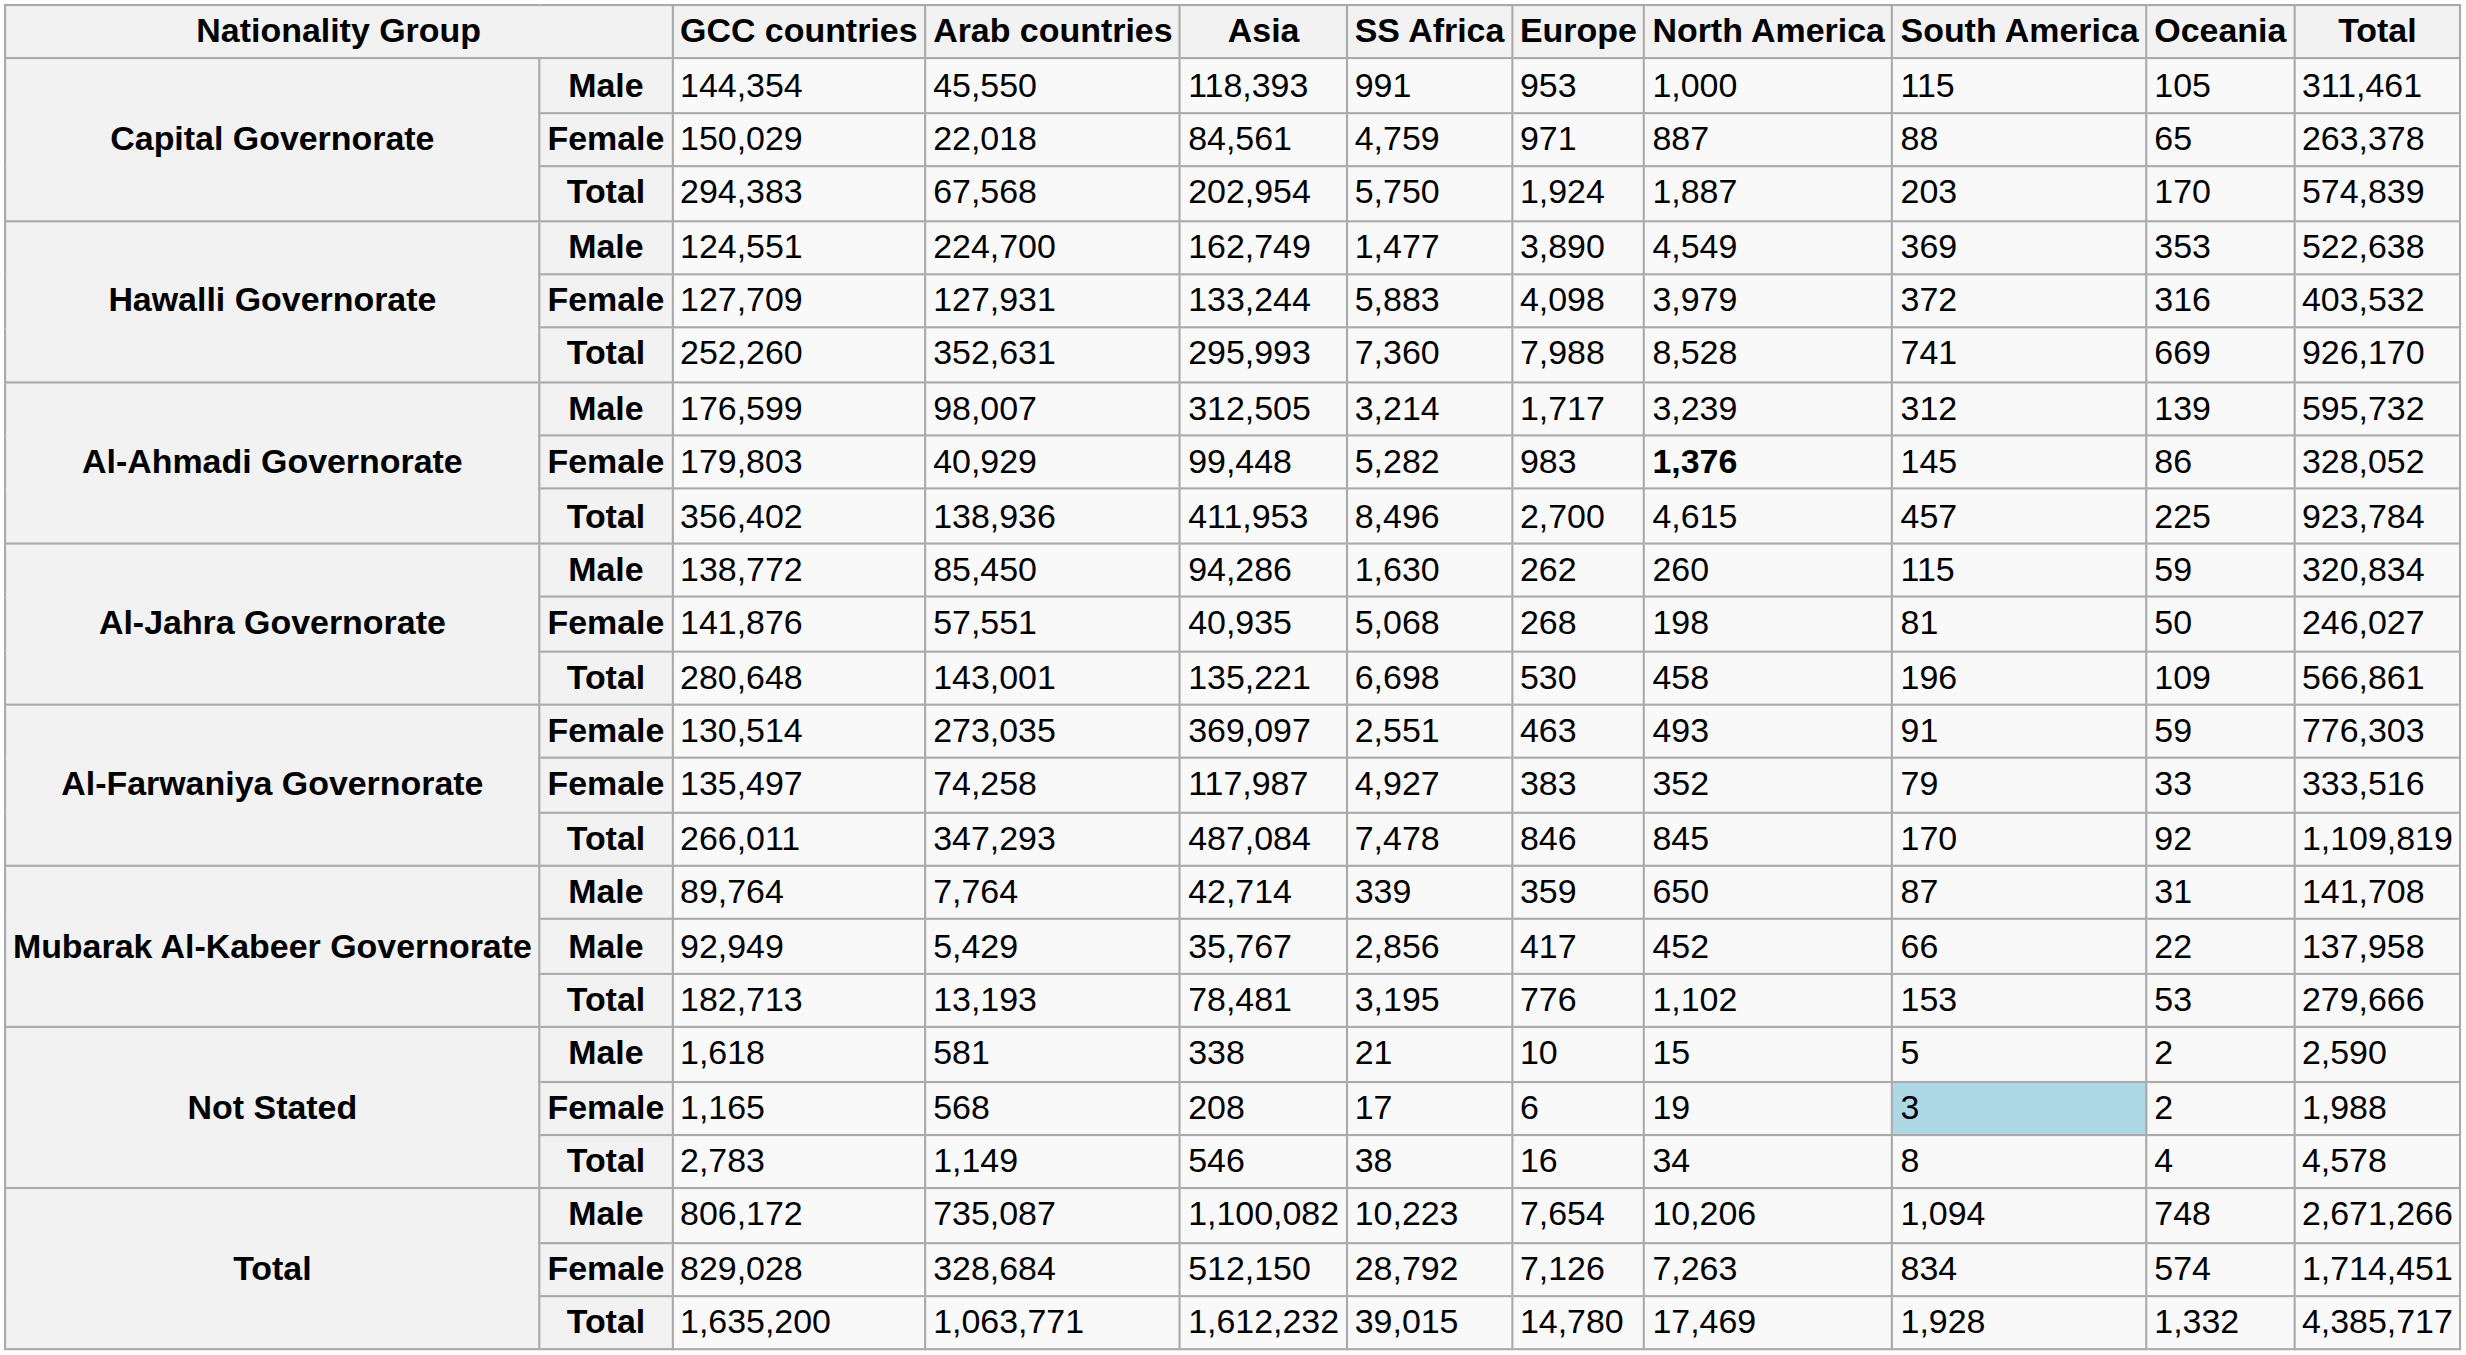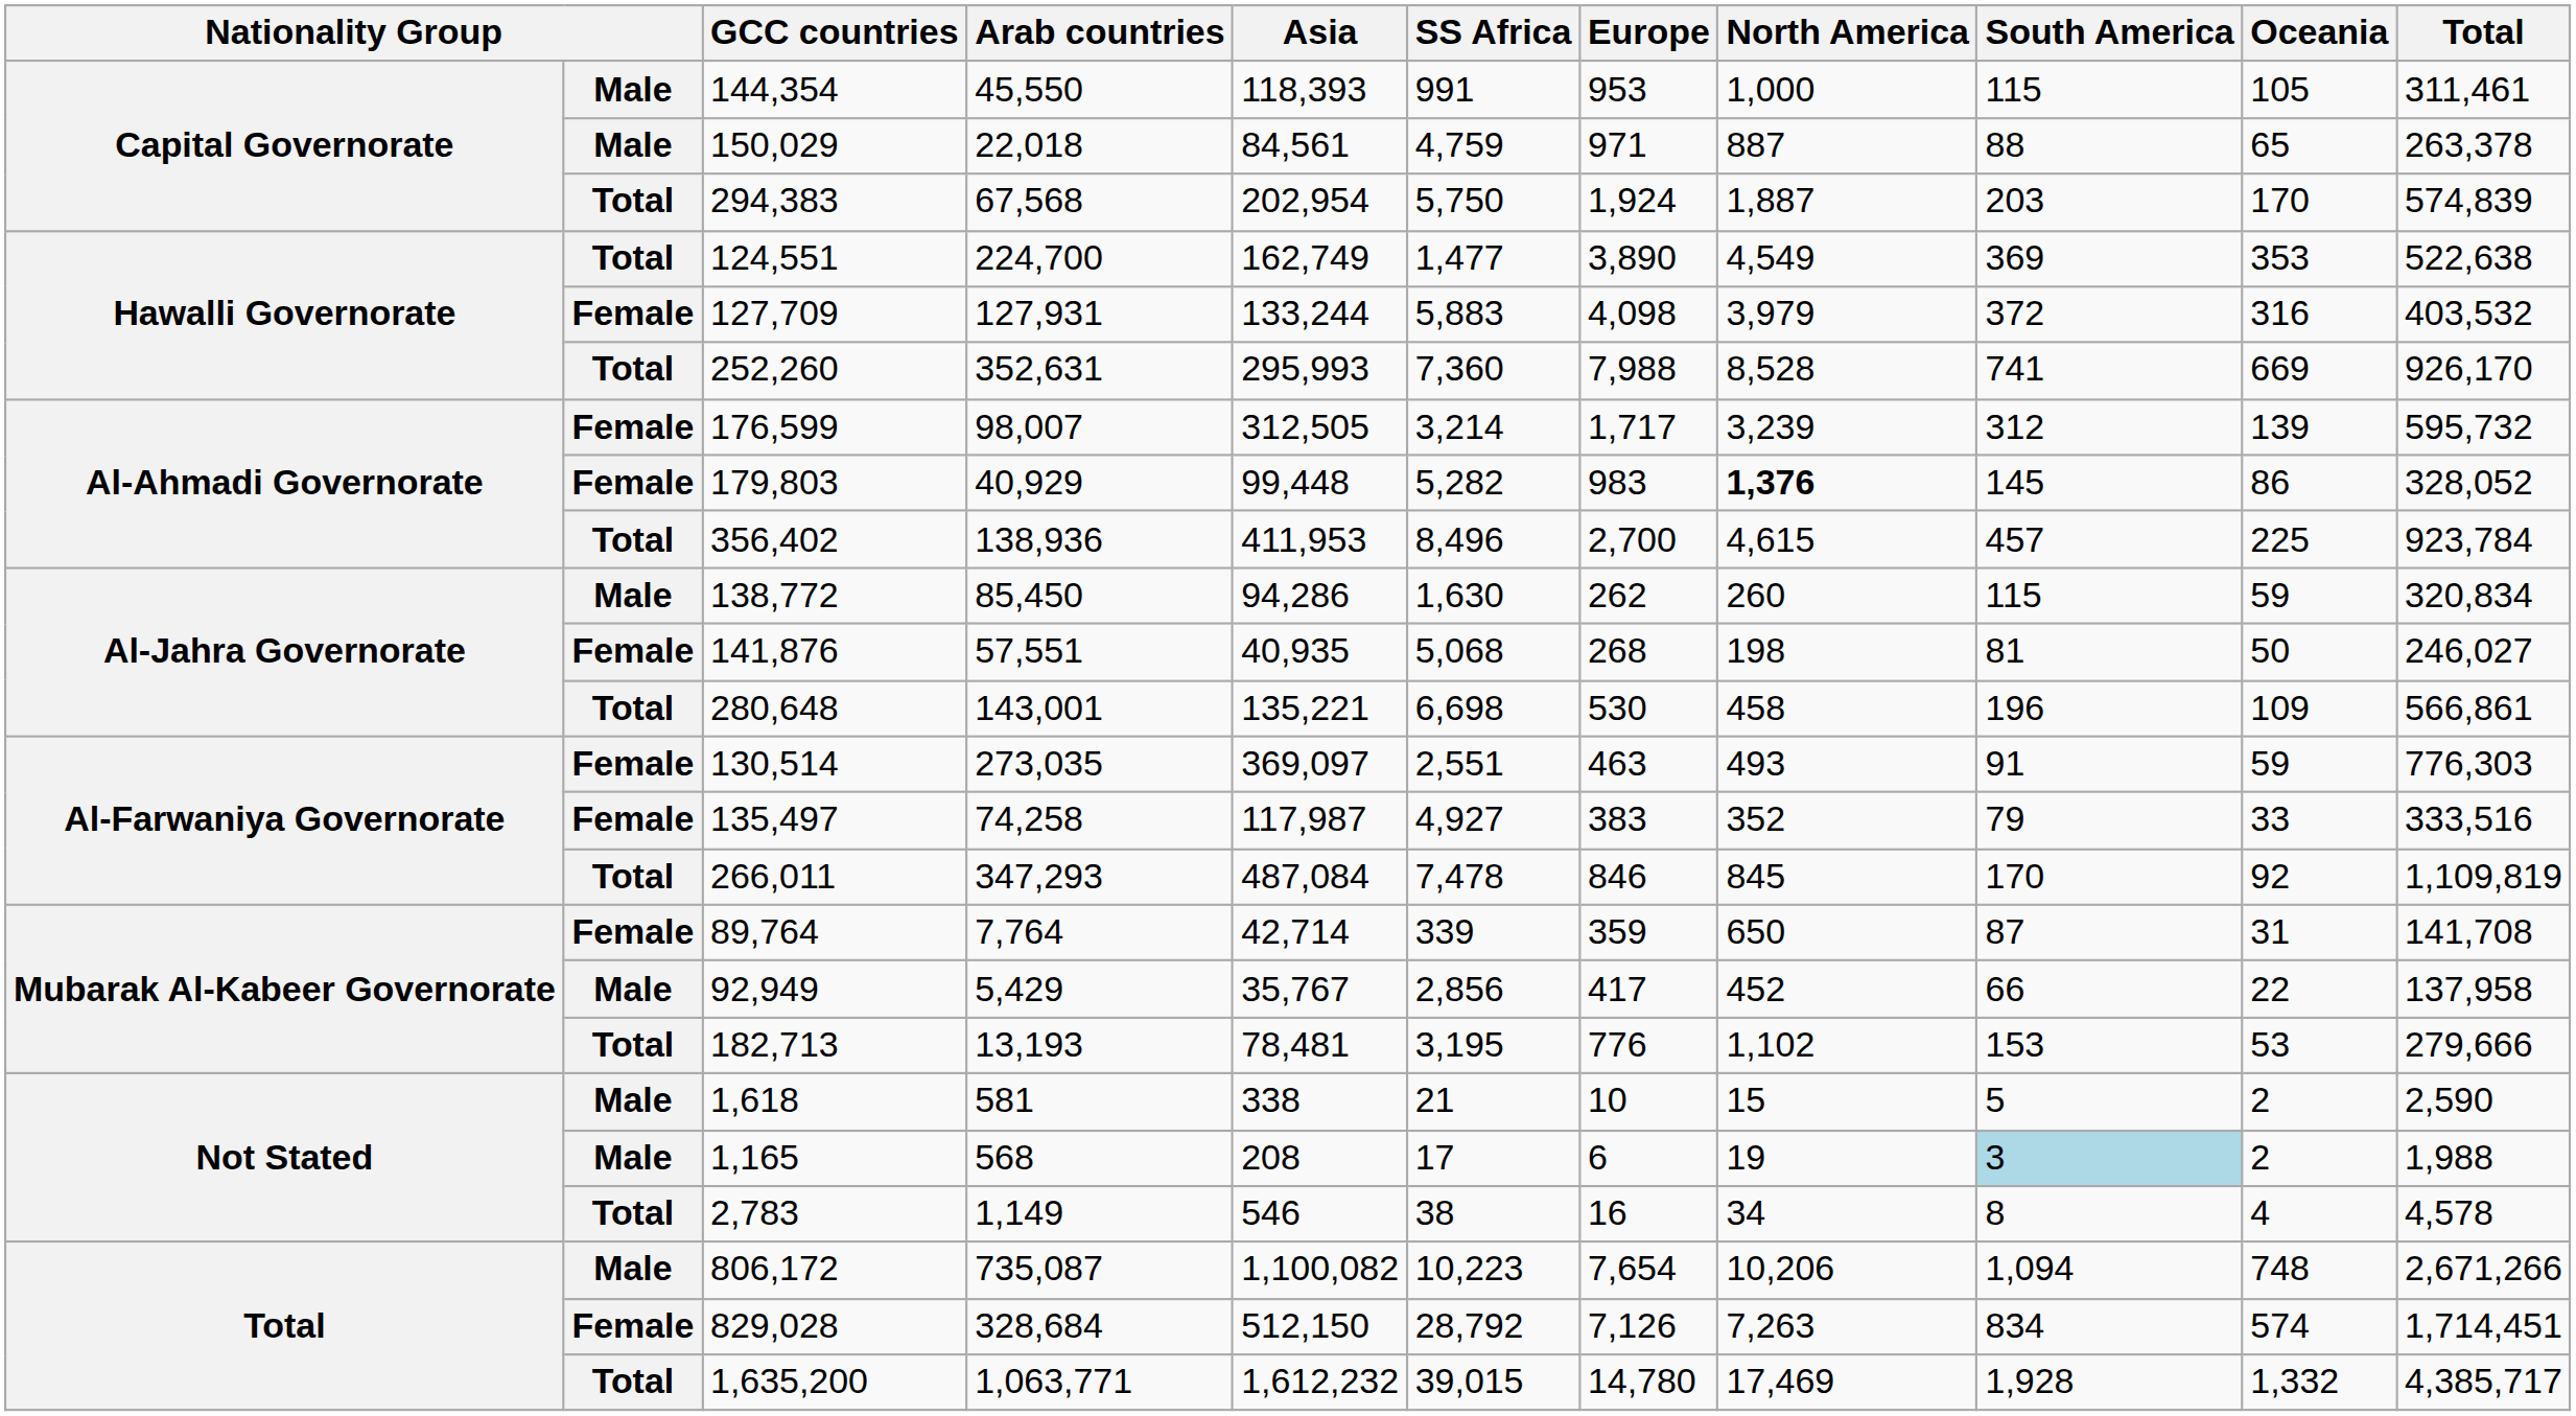 <table class="wikitable classable sortable">
 <tr>
 <th colspan="2">Nationality Group</th>
 <th>GCC countries</th>
 <th>Arab countries</th>
 <th>Asia</th>
 <th>SS Africa</th>
 <th>Europe</th>
 <th>North America</th>
 <th>South America</th>
 <th>Oceania</th>
 <th>Total</th>
 </tr>
 <tr>
 <th rowspan="3">Capital Governorate</th>
 <th>Male</th>
 <td>144,354</td>
 <td>45,550</td>
 <td>118,393</td>
 <td>991</td>
 <td>953</td>
 <td>1,000</td>
 <td>115</td>
 <td>105</td>
 <td>311,461</td>
 </tr>
 <tr>
-<th>Female</th>
+<th>Male</th>
 <td>150,029</td>
 <td>22,018</td>
 <td>84,561</td>
 <td>4,759</td>
 <td>971</td>
 <td>887</td>
 <td>88</td>
 <td>65</td>
 <td>263,378</td>
 </tr>
 <tr>
 <th>Total</th>
 <td>294,383</td>
 <td>67,568</td>
 <td>202,954</td>
 <td>5,750</td>
 <td>1,924</td>
 <td>1,887</td>
 <td>203</td>
 <td>170</td>
 <td>574,839</td>
 </tr>
 <tr>
 <th rowspan="3">Hawalli Governorate</th>
-<th>Male</th>
+<th>Total</th>
 <td>124,551</td>
 <td>224,700</td>
 <td>162,749</td>
 <td>1,477</td>
 <td>3,890</td>
 <td>4,549</td>
 <td>369</td>
 <td>353</td>
 <td>522,638</td>
 </tr>
 <tr>
 <th>Female</th>
 <td>127,709</td>
 <td>127,931</td>
 <td>133,244</td>
 <td>5,883</td>
 <td>4,098</td>
 <td>3,979</td>
 <td>372</td>
 <td>316</td>
 <td>403,532</td>
 </tr>
 <tr>
 <th>Total</th>
 <td>252,260</td>
 <td>352,631</td>
 <td>295,993</td>
 <td>7,360</td>
 <td>7,988</td>
 <td>8,528</td>
 <td>741</td>
 <td>669</td>
 <td>926,170</td>
 </tr>
 <tr>
 <th rowspan="3">Al-Ahmadi Governorate</th>
-<th>Male</th>
+<th>Female</th>
 <td>176,599</td>
 <td>98,007</td>
 <td>312,505</td>
 <td>3,214</td>
 <td>1,717</td>
 <td>3,239</td>
 <td>312</td>
 <td>139</td>
 <td>595,732</td>
 </tr>
 <tr>
 <th>Female</th>
 <td>179,803</td>
 <td>40,929</td>
 <td>99,448</td>
 <td>5,282</td>
 <td>983</td>
 <td><strong>1,376</strong></td>
 <td>145</td>
 <td>86</td>
 <td>328,052</td>
 </tr>
 <tr>
 <th>Total</th>
 <td>356,402</td>
 <td>138,936</td>
 <td>411,953</td>
 <td>8,496</td>
 <td>2,700</td>
 <td>4,615</td>
 <td>457</td>
 <td>225</td>
 <td>923,784</td>
 </tr>
 <tr>
 <th rowspan="3">Al-Jahra Governorate</th>
 <th>Male</th>
 <td>138,772</td>
 <td>85,450</td>
 <td>94,286</td>
 <td>1,630</td>
 <td>262</td>
 <td>260</td>
 <td>115</td>
 <td>59</td>
 <td>320,834</td>
 </tr>
 <tr>
 <th>Female</th>
 <td>141,876</td>
 <td>57,551</td>
 <td>40,935</td>
 <td>5,068</td>
 <td>268</td>
 <td>198</td>
 <td>81</td>
 <td>50</td>
 <td>246,027</td>
 </tr>
 <tr>
 <th>Total</th>
 <td>280,648</td>
 <td>143,001</td>
 <td>135,221</td>
 <td>6,698</td>
 <td>530</td>
 <td>458</td>
 <td>196</td>
 <td>109</td>
 <td>566,861</td>
 </tr>
 <tr>
 <th rowspan="3">Al-Farwaniya Governorate</th>
 <th>Female</th>
 <td>130,514</td>
 <td>273,035</td>
 <td>369,097</td>
 <td>2,551</td>
 <td>463</td>
 <td>493</td>
 <td>91</td>
 <td>59</td>
 <td>776,303</td>
 </tr>
 <tr>
 <th>Female</th>
 <td>135,497</td>
 <td>74,258</td>
 <td>117,987</td>
 <td>4,927</td>
 <td>383</td>
 <td>352</td>
 <td>79</td>
 <td>33</td>
 <td>333,516</td>
 </tr>
 <tr>
 <th>Total</th>
 <td>266,011</td>
 <td>347,293</td>
 <td>487,084</td>
 <td>7,478</td>
 <td>846</td>
 <td>845</td>
 <td>170</td>
 <td>92</td>
 <td>1,109,819</td>
 </tr>
 <tr>
 <th rowspan="3">Mubarak Al-Kabeer Governorate</th>
-<th>Male</th>
+<th>Female</th>
 <td>89,764</td>
 <td>7,764</td>
 <td>42,714</td>
 <td>339</td>
 <td>359</td>
 <td>650</td>
 <td>87</td>
 <td>31</td>
 <td>141,708</td>
 </tr>
 <tr>
 <th>Male</th>
 <td>92,949</td>
 <td>5,429</td>
 <td>35,767</td>
 <td>2,856</td>
 <td>417</td>
 <td>452</td>
 <td>66</td>
 <td>22</td>
 <td>137,958</td>
 </tr>
 <tr>
 <th>Total</th>
 <td>182,713</td>
 <td>13,193</td>
 <td>78,481</td>
 <td>3,195</td>
 <td>776</td>
 <td>1,102</td>
 <td>153</td>
 <td>53</td>
 <td>279,666</td>
 </tr>
 <tr>
 <th rowspan="3">Not Stated</th>
 <th>Male</th>
 <td>1,618</td>
 <td>581</td>
 <td>338</td>
 <td>21</td>
 <td>10</td>
 <td>15</td>
 <td>5</td>
 <td>2</td>
 <td>2,590</td>
 </tr>
 <tr>
-<th>Female</th>
+<th>Male</th>
 <td>1,165</td>
 <td>568</td>
 <td>208</td>
 <td>17</td>
 <td>6</td>
 <td>19</td>
 <td style="background: lightblue;">3</td>
 <td>2</td>
 <td>1,988</td>
 </tr>
 <tr>
 <th>Total</th>
 <td>2,783</td>
 <td>1,149</td>
 <td>546</td>
 <td>38</td>
 <td>16</td>
 <td>34</td>
 <td>8</td>
 <td>4</td>
 <td>4,578</td>
 </tr>
 <tr>
 <th rowspan="3">Total</th>
 <th>Male</th>
 <td>806,172</td>
 <td>735,087</td>
 <td>1,100,082</td>
 <td>10,223</td>
 <td>7,654</td>
 <td>10,206</td>
 <td>1,094</td>
 <td>748</td>
 <td>2,671,266</td>
 </tr>
 <tr>
 <th>Female</th>
 <td>829,028</td>
 <td>328,684</td>
 <td>512,150</td>
 <td>28,792</td>
 <td>7,126</td>
 <td>7,263</td>
 <td>834</td>
 <td>574</td>
 <td>1,714,451</td>
 </tr>
 <tr>
 <th>Total</th>
 <td>1,635,200</td>
 <td>1,063,771</td>
 <td>1,612,232</td>
 <td>39,015</td>
 <td>14,780</td>
 <td>17,469</td>
 <td>1,928</td>
 <td>1,332</td>
 <td>4,385,717</td>
 </tr>
 </table>
